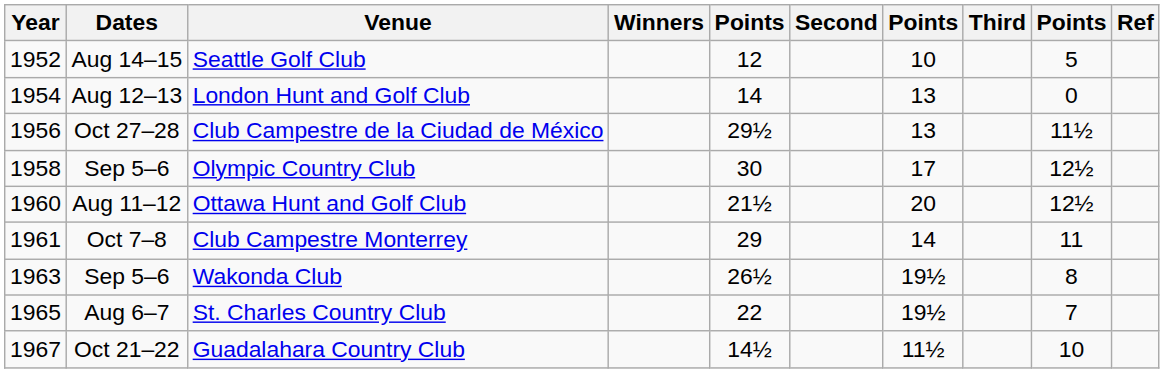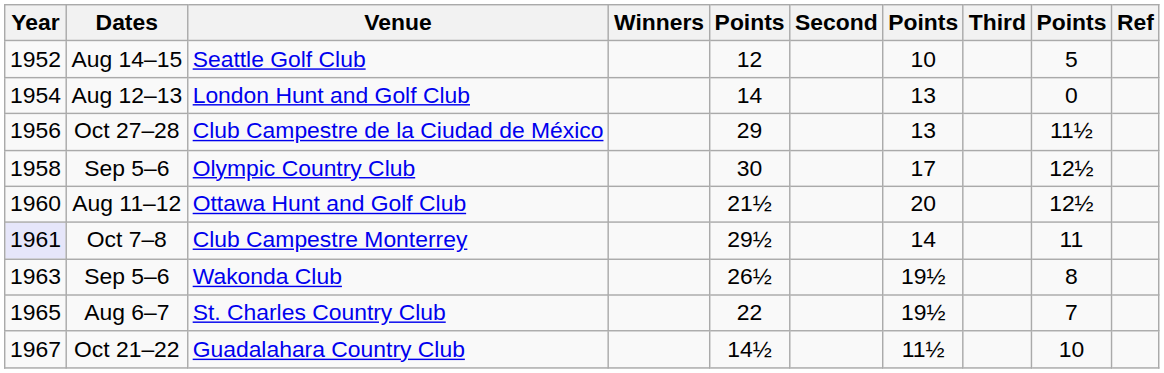 <table class="wikitable" style="text-align: center">
 <tr>
 <th>Year</th>
 <th>Dates</th>
 <th>Venue</th>
 <th>Winners</th>
 <th>Points</th>
 <th>Second</th>
 <th>Points</th>
 <th>Third</th>
 <th>Points</th>
 <th>Ref</th>
 </tr>
 <tr>
 <td>1952</td>
 <td>Aug 14–15</td>
 <td align="left"><a href='#'>Seattle Golf Club</a></td>
 <td align="left"></td>
 <td>12</td>
 <td align="left"></td>
 <td>10</td>
 <td align="left"></td>
 <td>5</td>
 <td></td>
 </tr>
 <tr>
 <td>1954</td>
 <td>Aug 12–13</td>
 <td align="left"><a href='#'>London Hunt and Golf Club</a></td>
 <td align="left"></td>
 <td>14</td>
 <td align="left"></td>
 <td>13</td>
 <td align="left"></td>
 <td>0</td>
 <td></td>
 </tr>
 <tr>
 <td>1956</td>
 <td>Oct 27–28</td>
 <td align="left"><a href='#'>Club Campestre de la Ciudad de México</a></td>
 <td align="left"></td>
-<td>29½</td>
+<td>29</td>
 <td align="left"></td>
 <td>13</td>
 <td align="left"></td>
 <td>11½</td>
 <td></td>
 </tr>
 <tr>
 <td>1958</td>
 <td>Sep 5–6</td>
 <td align="left"><a href='#'>Olympic Country Club</a></td>
 <td align="left"></td>
 <td>30</td>
 <td align="left"></td>
 <td>17</td>
 <td align="left"></td>
 <td>12½</td>
 <td></td>
 </tr>
 <tr>
 <td>1960</td>
 <td>Aug 11–12</td>
 <td align="left"><a href='#'>Ottawa Hunt and Golf Club</a></td>
 <td align="left"></td>
 <td>21½</td>
 <td align="left"></td>
 <td>20</td>
 <td align="left"></td>
 <td>12½</td>
 <td></td>
 </tr>
 <tr>
-<td>1961</td>
+<td style="background: lavender;">1961</td>
 <td>Oct 7–8</td>
 <td align="left"><a href='#'>Club Campestre Monterrey</a></td>
 <td align="left"></td>
-<td>29</td>
+<td>29½</td>
 <td align="left"></td>
 <td>14</td>
 <td align="left"></td>
 <td>11</td>
 <td></td>
 </tr>
 <tr>
 <td>1963</td>
 <td>Sep 5–6</td>
 <td align="left"><a href='#'>Wakonda Club</a></td>
 <td align="left"></td>
 <td>26½</td>
 <td align="left"></td>
 <td>19½</td>
 <td align="left"></td>
 <td>8</td>
 <td></td>
 </tr>
 <tr>
 <td>1965</td>
 <td>Aug 6–7</td>
 <td align="left"><a href='#'>St. Charles Country Club</a></td>
 <td align="left"></td>
 <td>22</td>
 <td align="left"></td>
 <td>19½</td>
 <td align="left"></td>
 <td>7</td>
 <td></td>
 </tr>
 <tr>
 <td>1967</td>
 <td>Oct 21–22</td>
 <td align="left"><a href='#'>Guadalahara Country Club</a></td>
 <td align="left"></td>
 <td>14½</td>
 <td align="left"></td>
 <td>11½</td>
 <td align="left"></td>
 <td>10</td>
 <td></td>
 </tr>
 </table>
